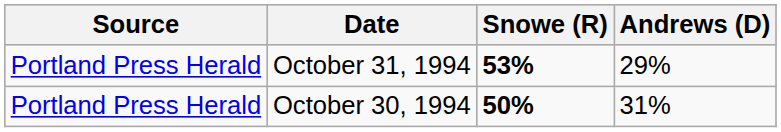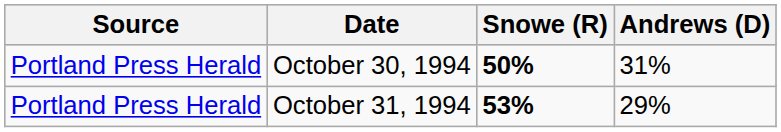 <table class="wikitable">
 <tr>
 <th>Source</th>
 <th>Date</th>
 <th>Snowe (R)</th>
 <th>Andrews (D)</th>
 </tr>
 <tr>
 <td><a href='#'>Portland Press Herald</a></td>
+<td>October 30, 1994</td>
+<td><strong>50%</strong></td>
+<td>31%</td>
+</tr>
+<tr>
+<td><a href='#'>Portland Press Herald</a></td>
 <td>October 31, 1994</td>
 <td><strong>53%</strong></td>
 <td>29%</td>
 </tr>
-<tr>
-<td><a href='#'>Portland Press Herald</a></td>
-<td>October 30, 1994</td>
-<td><strong>50%</strong></td>
-<td>31%</td>
-</tr>
 </table>
